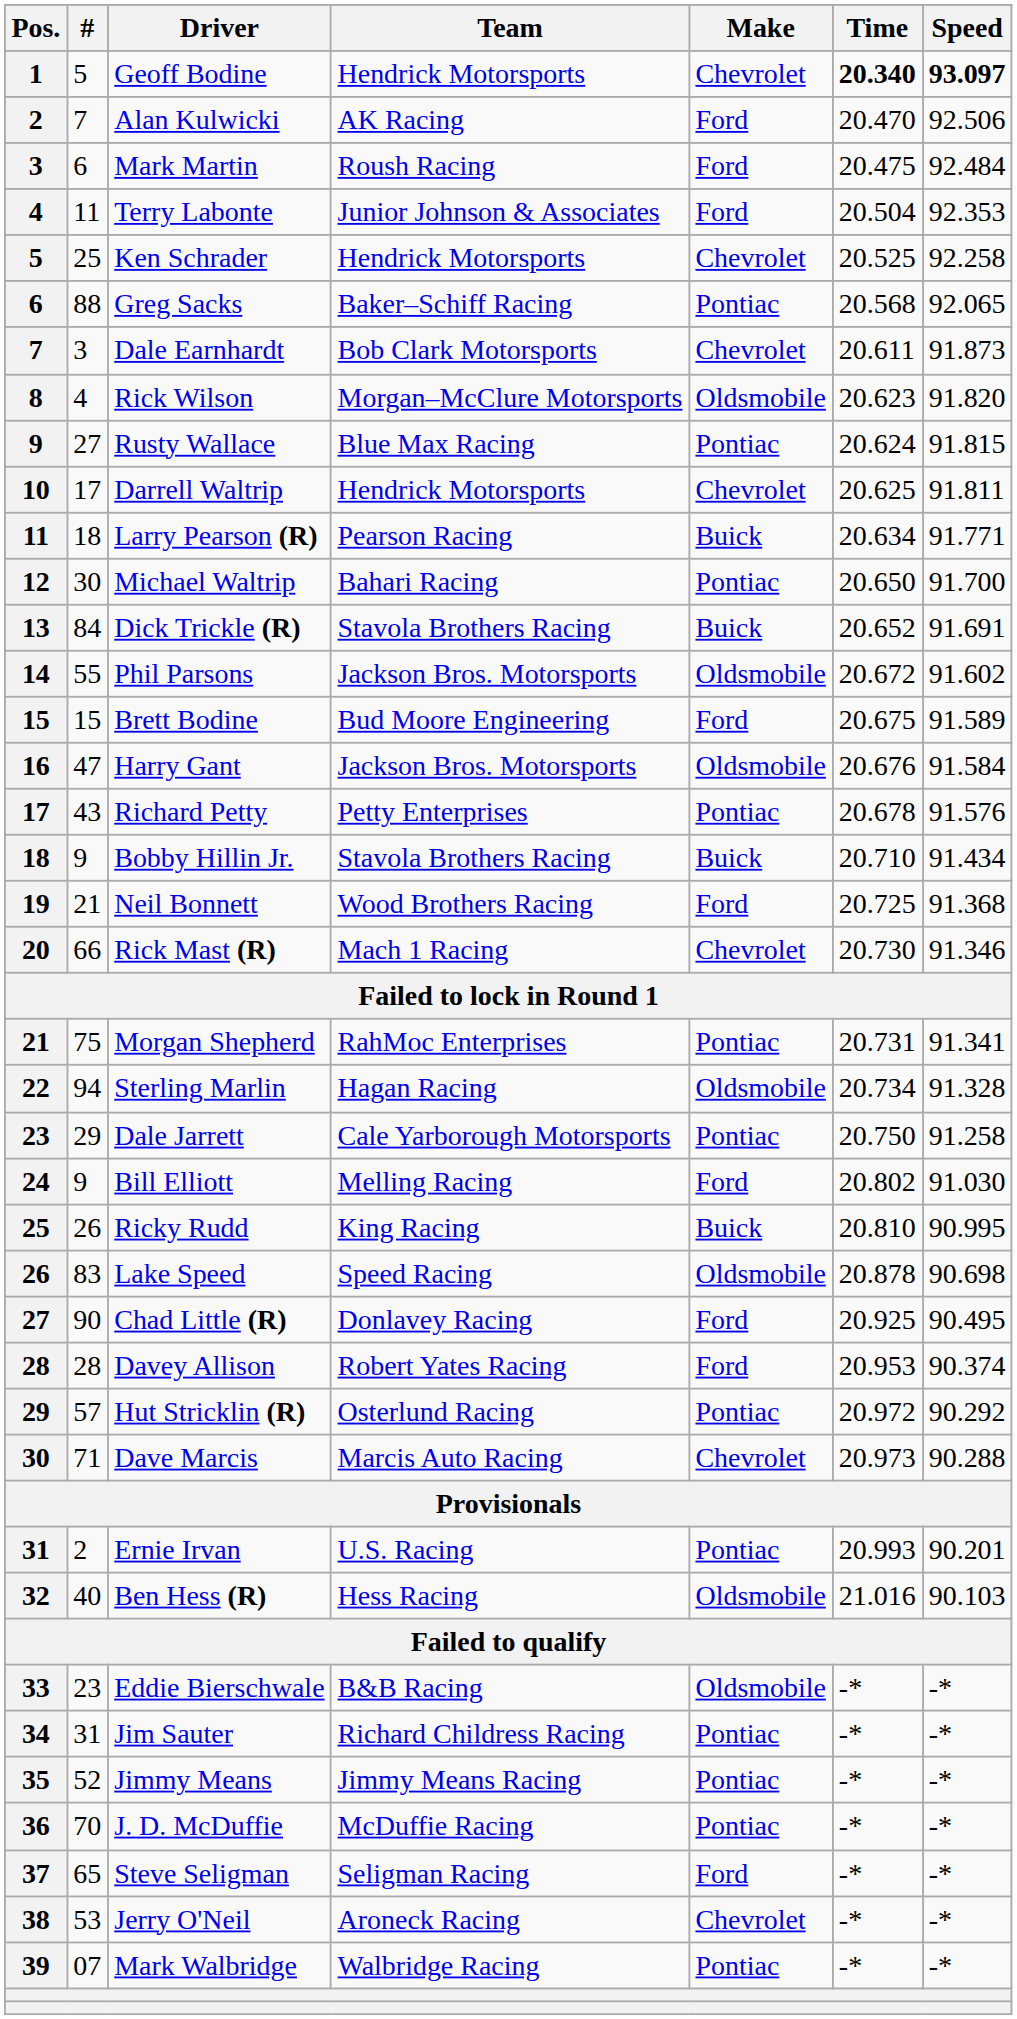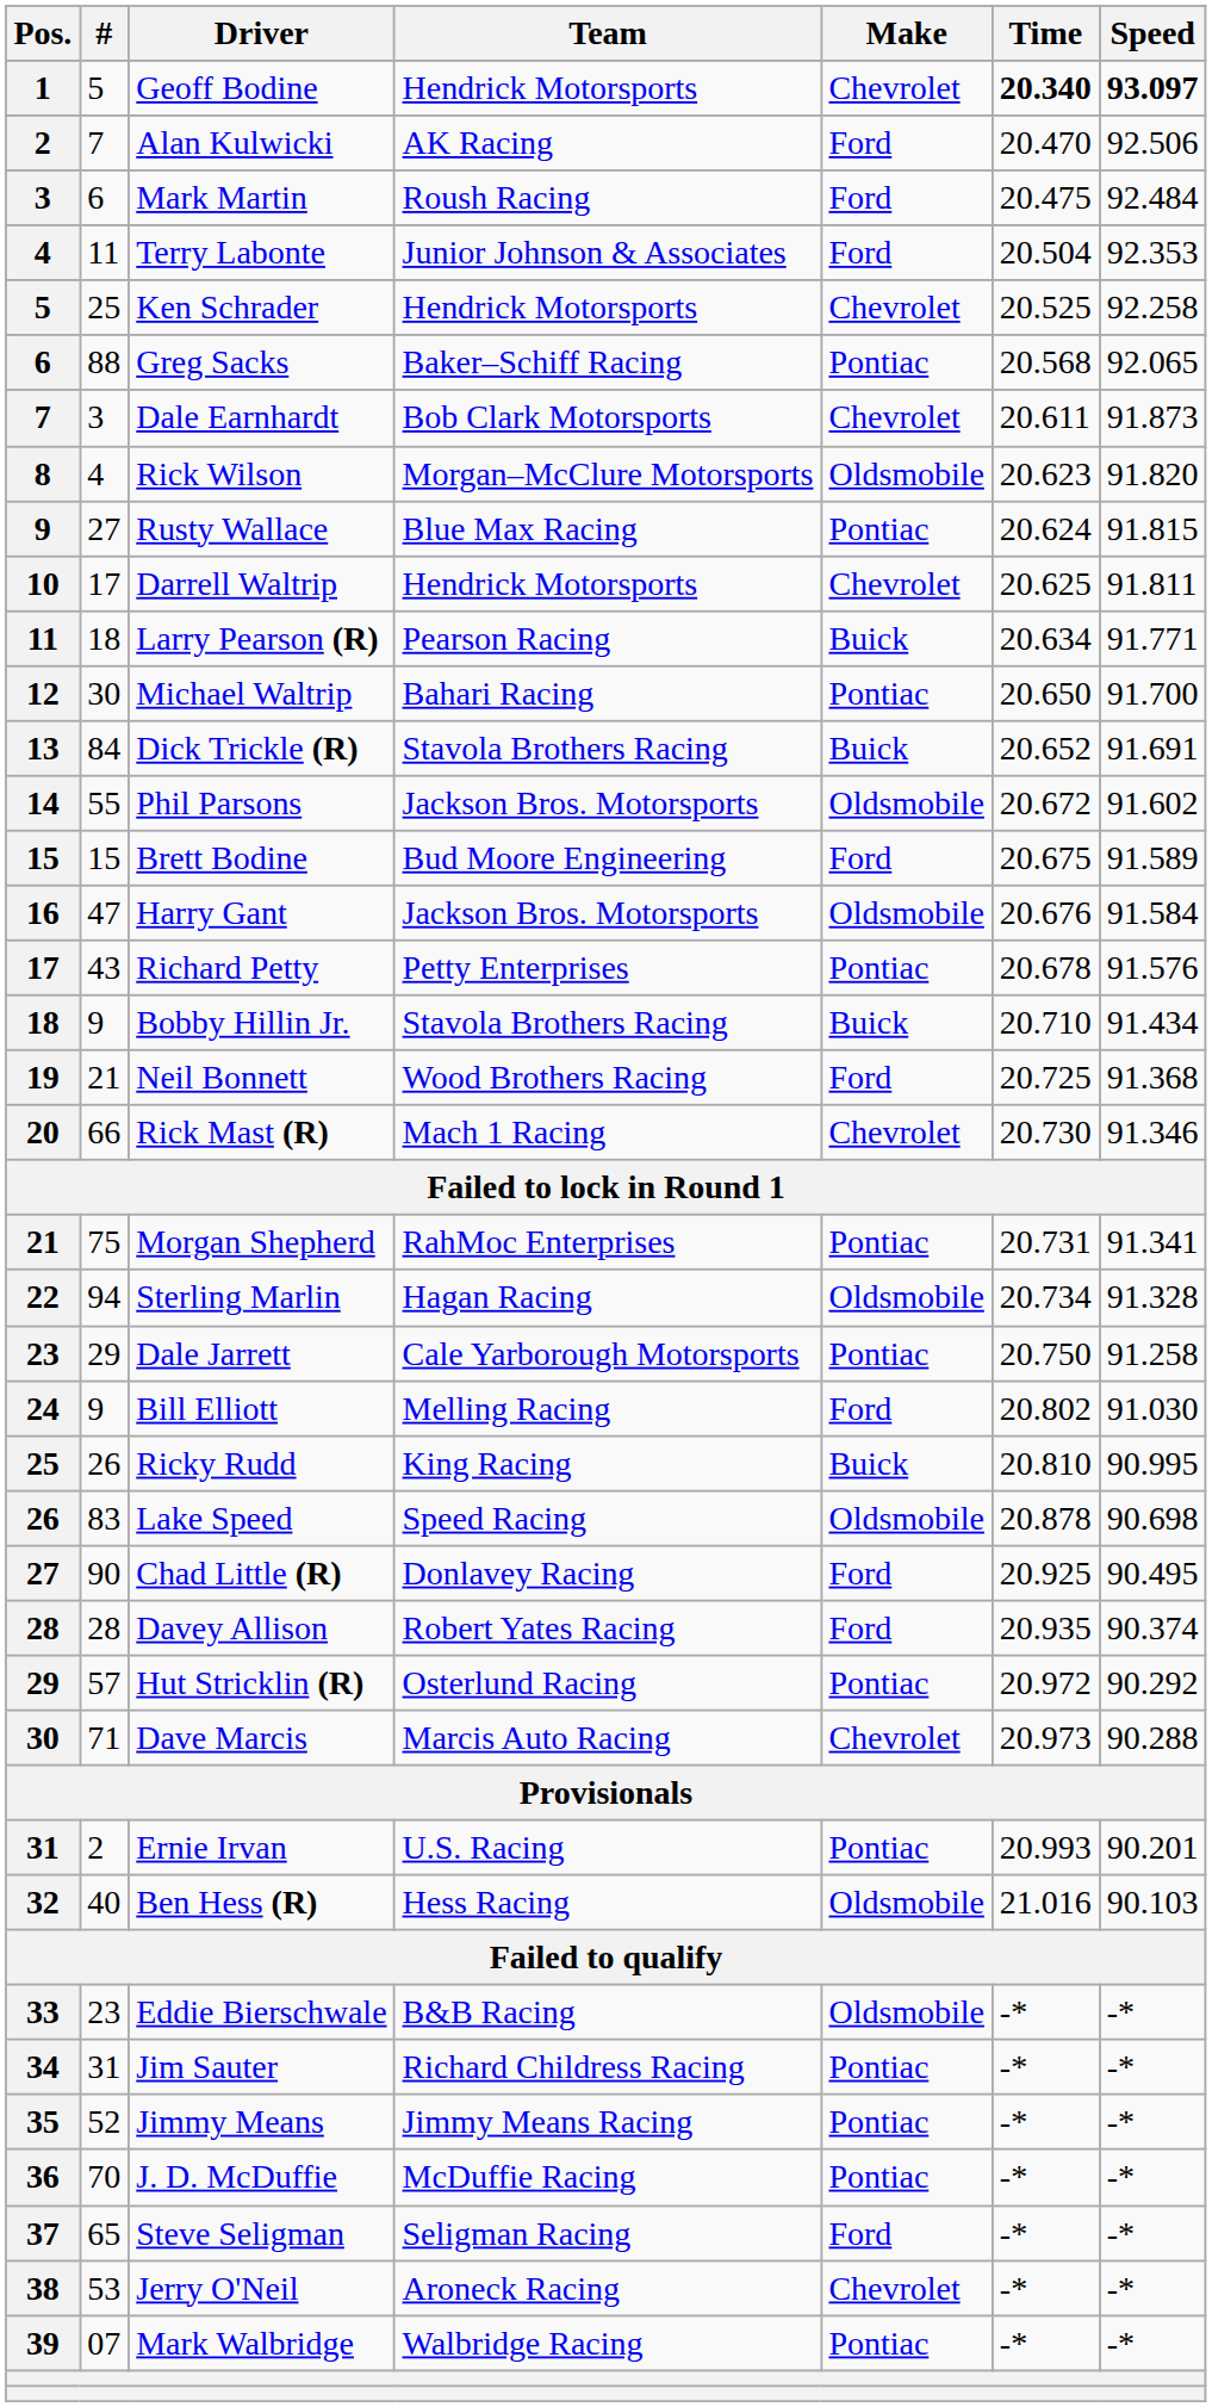 <table class="wikitable" style="font-size:95%">
 <tr>
 <th>Pos.</th>
 <th>#</th>
 <th>Driver</th>
 <th>Team</th>
 <th>Make</th>
 <th>Time</th>
 <th>Speed</th>
 </tr>
 <tr>
 <th>1</th>
 <td>5</td>
 <td><a href='#'>Geoff Bodine</a></td>
 <td><a href='#'>Hendrick Motorsports</a></td>
 <td><a href='#'>Chevrolet</a></td>
 <td><strong>20.340</strong></td>
 <td><strong>93.097</strong></td>
 </tr>
 <tr>
 <th>2</th>
 <td>7</td>
 <td><a href='#'>Alan Kulwicki</a></td>
 <td><a href='#'>AK Racing</a></td>
 <td><a href='#'>Ford</a></td>
 <td>20.470</td>
 <td>92.506</td>
 </tr>
 <tr>
 <th>3</th>
 <td>6</td>
 <td><a href='#'>Mark Martin</a></td>
 <td><a href='#'>Roush Racing</a></td>
 <td><a href='#'>Ford</a></td>
 <td>20.475</td>
 <td>92.484</td>
 </tr>
 <tr>
 <th>4</th>
 <td>11</td>
 <td><a href='#'>Terry Labonte</a></td>
 <td><a href='#'>Junior Johnson & Associates</a></td>
 <td><a href='#'>Ford</a></td>
 <td>20.504</td>
 <td>92.353</td>
 </tr>
 <tr>
 <th>5</th>
 <td>25</td>
 <td><a href='#'>Ken Schrader</a></td>
 <td><a href='#'>Hendrick Motorsports</a></td>
 <td><a href='#'>Chevrolet</a></td>
 <td>20.525</td>
 <td>92.258</td>
 </tr>
 <tr>
 <th>6</th>
 <td>88</td>
 <td><a href='#'>Greg Sacks</a></td>
 <td><a href='#'>Baker–Schiff Racing</a></td>
 <td><a href='#'>Pontiac</a></td>
 <td>20.568</td>
 <td>92.065</td>
 </tr>
 <tr>
 <th>7</th>
 <td>3</td>
 <td><a href='#'>Dale Earnhardt</a></td>
 <td><a href='#'>Bob Clark Motorsports</a></td>
 <td><a href='#'>Chevrolet</a></td>
 <td>20.611</td>
 <td>91.873</td>
 </tr>
 <tr>
 <th>8</th>
 <td>4</td>
 <td><a href='#'>Rick Wilson</a></td>
 <td><a href='#'>Morgan–McClure Motorsports</a></td>
 <td><a href='#'>Oldsmobile</a></td>
 <td>20.623</td>
 <td>91.820</td>
 </tr>
 <tr>
 <th>9</th>
 <td>27</td>
 <td><a href='#'>Rusty Wallace</a></td>
 <td><a href='#'>Blue Max Racing</a></td>
 <td><a href='#'>Pontiac</a></td>
 <td>20.624</td>
 <td>91.815</td>
 </tr>
 <tr>
 <th>10</th>
 <td>17</td>
 <td><a href='#'>Darrell Waltrip</a></td>
 <td><a href='#'>Hendrick Motorsports</a></td>
 <td><a href='#'>Chevrolet</a></td>
 <td>20.625</td>
 <td>91.811</td>
 </tr>
 <tr>
 <th>11</th>
 <td>18</td>
 <td><a href='#'>Larry Pearson</a> <strong>(R)</strong></td>
 <td><a href='#'>Pearson Racing</a></td>
 <td><a href='#'>Buick</a></td>
 <td>20.634</td>
 <td>91.771</td>
 </tr>
 <tr>
 <th>12</th>
 <td>30</td>
 <td><a href='#'>Michael Waltrip</a></td>
 <td><a href='#'>Bahari Racing</a></td>
 <td><a href='#'>Pontiac</a></td>
 <td>20.650</td>
 <td>91.700</td>
 </tr>
 <tr>
 <th>13</th>
 <td>84</td>
 <td><a href='#'>Dick Trickle</a> <strong>(R)</strong></td>
 <td><a href='#'>Stavola Brothers Racing</a></td>
 <td><a href='#'>Buick</a></td>
 <td>20.652</td>
 <td>91.691</td>
 </tr>
 <tr>
 <th>14</th>
 <td>55</td>
 <td><a href='#'>Phil Parsons</a></td>
 <td><a href='#'>Jackson Bros. Motorsports</a></td>
 <td><a href='#'>Oldsmobile</a></td>
 <td>20.672</td>
 <td>91.602</td>
 </tr>
 <tr>
 <th>15</th>
 <td>15</td>
 <td><a href='#'>Brett Bodine</a></td>
 <td><a href='#'>Bud Moore Engineering</a></td>
 <td><a href='#'>Ford</a></td>
 <td>20.675</td>
 <td>91.589</td>
 </tr>
 <tr>
 <th>16</th>
 <td>47</td>
 <td><a href='#'>Harry Gant</a></td>
 <td><a href='#'>Jackson Bros. Motorsports</a></td>
 <td><a href='#'>Oldsmobile</a></td>
 <td>20.676</td>
 <td>91.584</td>
 </tr>
 <tr>
 <th>17</th>
 <td>43</td>
 <td><a href='#'>Richard Petty</a></td>
 <td><a href='#'>Petty Enterprises</a></td>
 <td><a href='#'>Pontiac</a></td>
 <td>20.678</td>
 <td>91.576</td>
 </tr>
 <tr>
 <th>18</th>
 <td>9</td>
 <td><a href='#'>Bobby Hillin Jr.</a></td>
 <td><a href='#'>Stavola Brothers Racing</a></td>
 <td><a href='#'>Buick</a></td>
 <td>20.710</td>
 <td>91.434</td>
 </tr>
 <tr>
 <th>19</th>
 <td>21</td>
 <td><a href='#'>Neil Bonnett</a></td>
 <td><a href='#'>Wood Brothers Racing</a></td>
 <td><a href='#'>Ford</a></td>
 <td>20.725</td>
 <td>91.368</td>
 </tr>
 <tr>
 <th>20</th>
 <td>66</td>
 <td><a href='#'>Rick Mast</a> <strong>(R)</strong></td>
 <td><a href='#'>Mach 1 Racing</a></td>
 <td><a href='#'>Chevrolet</a></td>
 <td>20.730</td>
 <td>91.346</td>
 </tr>
 <tr>
 <th colspan="7">Failed to lock in Round 1</th>
 </tr>
 <tr>
 <th>21</th>
 <td>75</td>
 <td><a href='#'>Morgan Shepherd</a></td>
 <td><a href='#'>RahMoc Enterprises</a></td>
 <td><a href='#'>Pontiac</a></td>
 <td>20.731</td>
 <td>91.341</td>
 </tr>
 <tr>
 <th>22</th>
 <td>94</td>
 <td><a href='#'>Sterling Marlin</a></td>
 <td><a href='#'>Hagan Racing</a></td>
 <td><a href='#'>Oldsmobile</a></td>
 <td>20.734</td>
 <td>91.328</td>
 </tr>
 <tr>
 <th>23</th>
 <td>29</td>
 <td><a href='#'>Dale Jarrett</a></td>
 <td><a href='#'>Cale Yarborough Motorsports</a></td>
 <td><a href='#'>Pontiac</a></td>
 <td>20.750</td>
 <td>91.258</td>
 </tr>
 <tr>
 <th>24</th>
 <td>9</td>
 <td><a href='#'>Bill Elliott</a></td>
 <td><a href='#'>Melling Racing</a></td>
 <td><a href='#'>Ford</a></td>
 <td>20.802</td>
 <td>91.030</td>
 </tr>
 <tr>
 <th>25</th>
 <td>26</td>
 <td><a href='#'>Ricky Rudd</a></td>
 <td><a href='#'>King Racing</a></td>
 <td><a href='#'>Buick</a></td>
 <td>20.810</td>
 <td>90.995</td>
 </tr>
 <tr>
 <th>26</th>
 <td>83</td>
 <td><a href='#'>Lake Speed</a></td>
 <td><a href='#'>Speed Racing</a></td>
 <td><a href='#'>Oldsmobile</a></td>
 <td>20.878</td>
 <td>90.698</td>
 </tr>
 <tr>
 <th>27</th>
 <td>90</td>
 <td><a href='#'>Chad Little</a> <strong>(R)</strong></td>
 <td><a href='#'>Donlavey Racing</a></td>
 <td><a href='#'>Ford</a></td>
 <td>20.925</td>
 <td>90.495</td>
 </tr>
 <tr>
 <th>28</th>
 <td>28</td>
 <td><a href='#'>Davey Allison</a></td>
 <td><a href='#'>Robert Yates Racing</a></td>
 <td><a href='#'>Ford</a></td>
-<td>20.953</td>
+<td>20.935</td>
 <td>90.374</td>
 </tr>
 <tr>
 <th>29</th>
 <td>57</td>
 <td><a href='#'>Hut Stricklin</a> <strong>(R)</strong></td>
 <td><a href='#'>Osterlund Racing</a></td>
 <td><a href='#'>Pontiac</a></td>
 <td>20.972</td>
 <td>90.292</td>
 </tr>
 <tr>
 <th>30</th>
 <td>71</td>
 <td><a href='#'>Dave Marcis</a></td>
 <td><a href='#'>Marcis Auto Racing</a></td>
 <td><a href='#'>Chevrolet</a></td>
 <td>20.973</td>
 <td>90.288</td>
 </tr>
 <tr>
 <th colspan="7">Provisionals</th>
 </tr>
 <tr>
 <th>31</th>
 <td>2</td>
 <td><a href='#'>Ernie Irvan</a></td>
 <td><a href='#'>U.S. Racing</a></td>
 <td><a href='#'>Pontiac</a></td>
 <td>20.993</td>
 <td>90.201</td>
 </tr>
 <tr>
 <th>32</th>
 <td>40</td>
 <td><a href='#'>Ben Hess</a> <strong>(R)</strong></td>
 <td><a href='#'>Hess Racing</a></td>
 <td><a href='#'>Oldsmobile</a></td>
 <td>21.016</td>
 <td>90.103</td>
 </tr>
 <tr>
 <th colspan="7">Failed to qualify</th>
 </tr>
 <tr>
 <th>33</th>
 <td>23</td>
 <td><a href='#'>Eddie Bierschwale</a></td>
 <td><a href='#'>B&B Racing</a></td>
 <td><a href='#'>Oldsmobile</a></td>
 <td>-*</td>
 <td>-*</td>
 </tr>
 <tr>
 <th>34</th>
 <td>31</td>
 <td><a href='#'>Jim Sauter</a></td>
 <td><a href='#'>Richard Childress Racing</a></td>
 <td><a href='#'>Pontiac</a></td>
 <td>-*</td>
 <td>-*</td>
 </tr>
 <tr>
 <th>35</th>
 <td>52</td>
 <td><a href='#'>Jimmy Means</a></td>
 <td><a href='#'>Jimmy Means Racing</a></td>
 <td><a href='#'>Pontiac</a></td>
 <td>-*</td>
 <td>-*</td>
 </tr>
 <tr>
 <th>36</th>
 <td>70</td>
 <td><a href='#'>J. D. McDuffie</a></td>
 <td><a href='#'>McDuffie Racing</a></td>
 <td><a href='#'>Pontiac</a></td>
 <td>-*</td>
 <td>-*</td>
 </tr>
 <tr>
 <th>37</th>
 <td>65</td>
 <td><a href='#'>Steve Seligman</a></td>
 <td><a href='#'>Seligman Racing</a></td>
 <td><a href='#'>Ford</a></td>
 <td>-*</td>
 <td>-*</td>
 </tr>
 <tr>
 <th>38</th>
 <td>53</td>
 <td><a href='#'>Jerry O'Neil</a></td>
 <td><a href='#'>Aroneck Racing</a></td>
 <td><a href='#'>Chevrolet</a></td>
 <td>-*</td>
 <td>-*</td>
 </tr>
 <tr>
 <th>39</th>
 <td>07</td>
 <td><a href='#'>Mark Walbridge</a></td>
 <td><a href='#'>Walbridge Racing</a></td>
 <td><a href='#'>Pontiac</a></td>
 <td>-*</td>
 <td>-*</td>
 </tr>
 <tr>
 <th colspan="7"></th>
 </tr>
 <tr>
 <th colspan="7"></th>
 </tr>
 </table>
